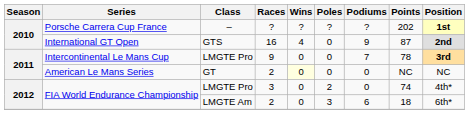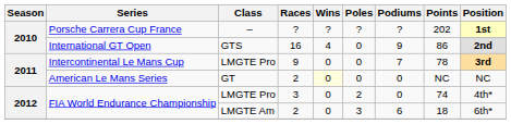 <table class="wikitable" style="font-size: 90%; text-align:center">
 <tr>
 <th>Season</th>
 <th>Series</th>
 <th>Class</th>
 <th>Races</th>
 <th>Wins</th>
 <th>Poles</th>
 <th>Podiums</th>
 <th>Points</th>
 <th>Position</th>
 </tr>
 <tr>
 <th rowspan =2>2010</th>
 <td align=left><a href='#'>Porsche Carrera Cup France</a></td>
 <td> –</td>
 <td>?</td>
 <td>?</td>
 <td>?</td>
 <td>?</td>
 <td>202</td>
 <td style="background:#FFFFBF;"><strong>1st</strong></td>
 </tr>
 <tr>
 <td align=left><a href='#'>International GT Open</a></td>
 <td align=left>GTS</td>
 <td>16</td>
 <td>4</td>
 <td>0</td>
 <td>9</td>
-<td>87</td>
+<td>86</td>
 <td style="background:#DFDFDF;"><strong>2nd</strong></td>
 </tr>
 <tr>
 <th rowspan =2>2011</th>
 <td align=left><a href='#'>Intercontinental Le Mans Cup</a></td>
 <td align=left>LMGTE Pro</td>
 <td>9</td>
 <td>0</td>
 <td>0</td>
 <td>7</td>
 <td>78</td>
 <td style="background:#FFDF9F;"><strong>3rd</strong></td>
 </tr>
 <tr>
 <td align=left><a href='#'>American Le Mans Series</a></td>
 <td align=left>GT</td>
 <td>2</td>
 <td style="background: lightyellow;">0</td>
 <td>0</td>
 <td>0</td>
 <td>NC</td>
 <td>NC</td>
 </tr>
 <tr>
 <th rowspan =2>2012</th>
 <td align=left rowspan =2><a href='#'>FIA World Endurance Championship</a></td>
 <td align=left>LMGTE Pro</td>
 <td>3</td>
 <td>0</td>
 <td>2</td>
 <td>0</td>
 <td>74</td>
 <td>4th*</td>
 </tr>
 <tr>
 <td align=left>LMGTE Am</td>
 <td>2</td>
 <td>0</td>
 <td>3</td>
 <td>6</td>
 <td>18</td>
 <td>6th*</td>
 </tr>
 <tr>
 </tr>
 </table>
